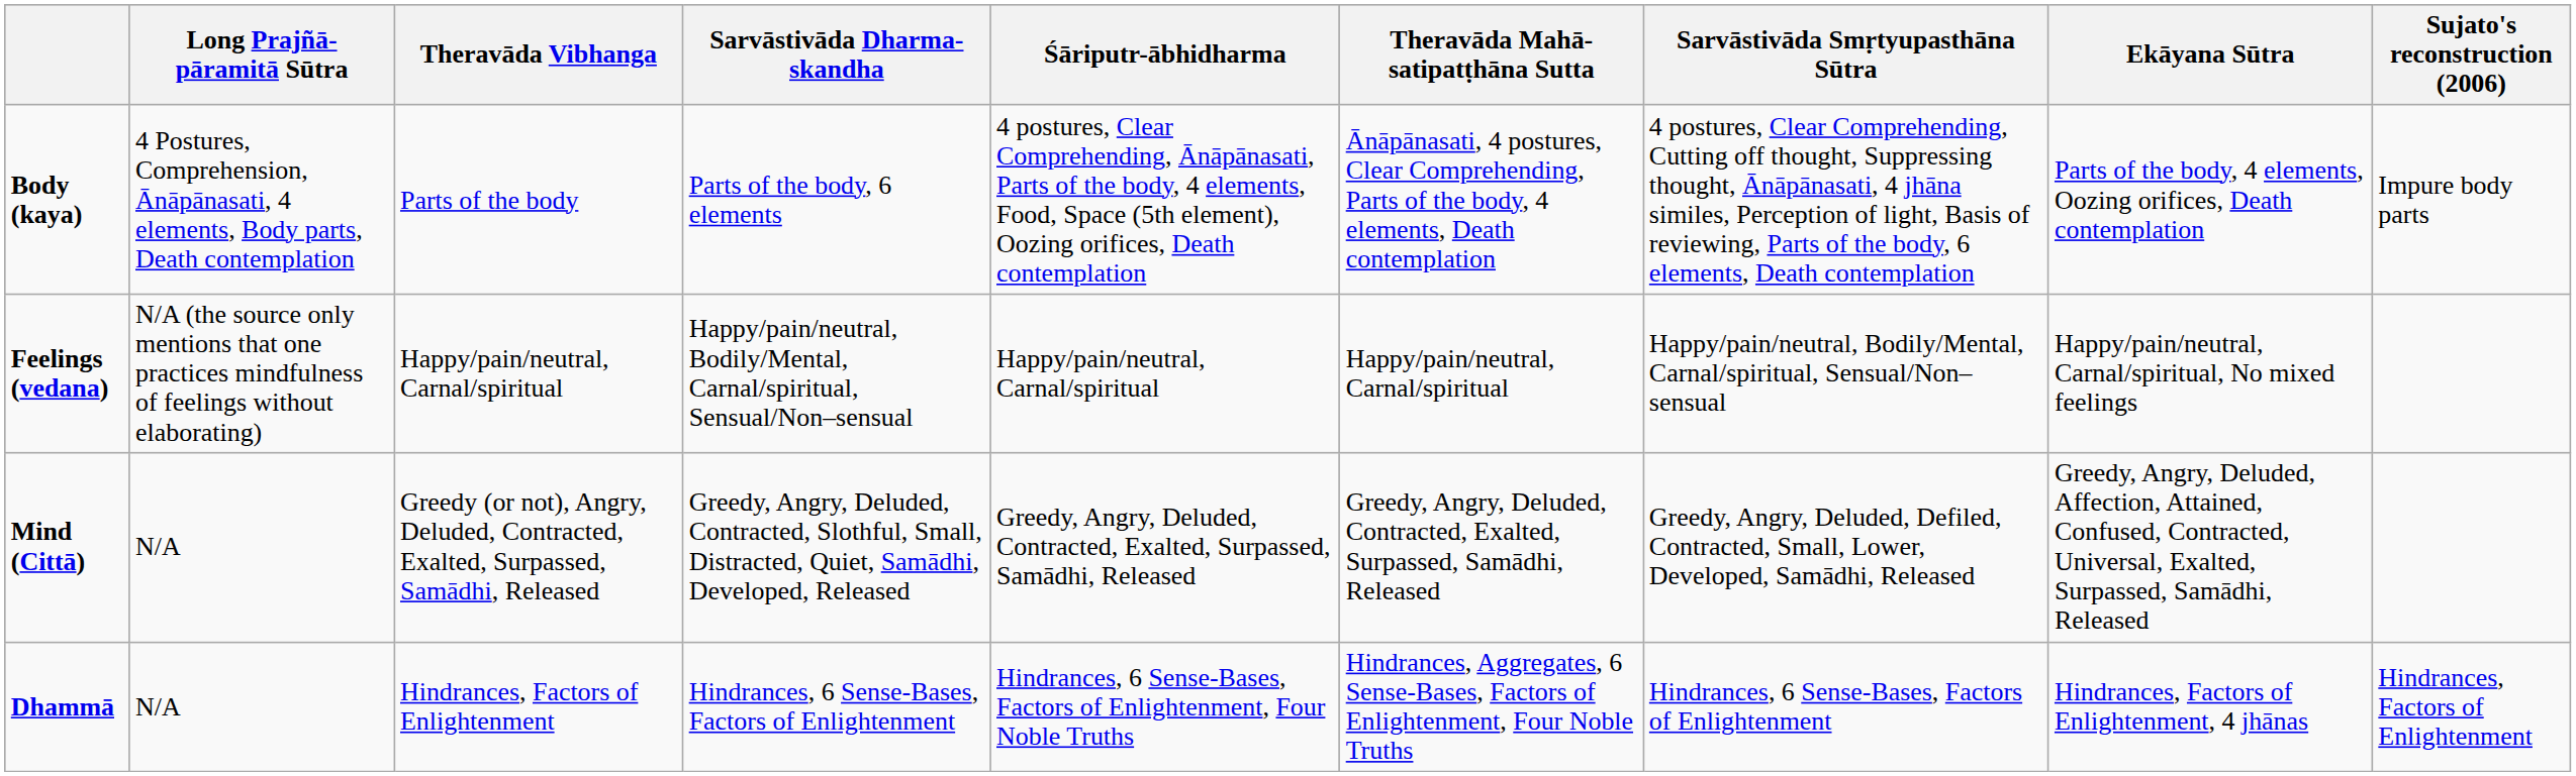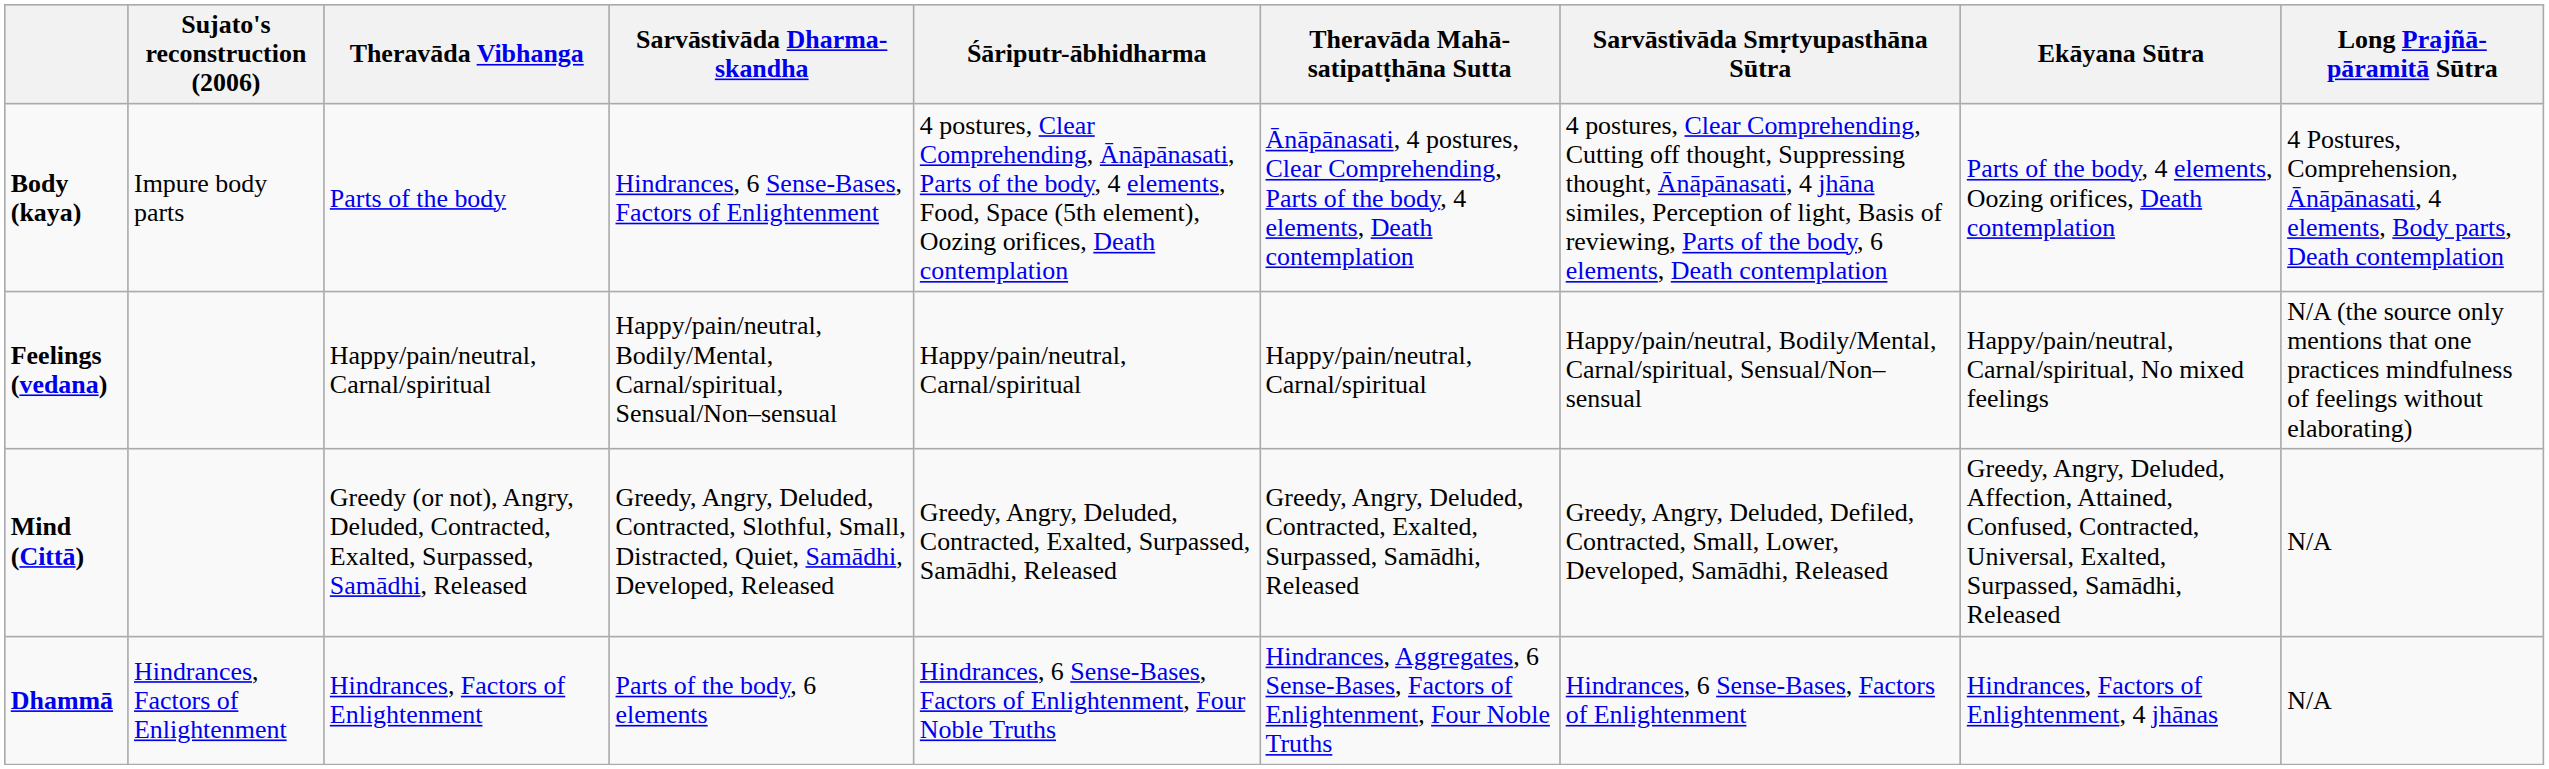 <table class="wikitable sortable">
 <tr>
 <th></th>
-<th>Long <a href='#'>Prajñā-pāramitā</a> Sūtra</th>
+<th>Sujato's reconstruction (2006)</th>
 <th>Theravāda <a href='#'>Vibhanga</a></th>
 <th>Sarvāstivāda <a href='#'>Dharma-skandha</a></th>
 <th>Śāriputr-ābhidharma</th>
 <th>Theravāda Mahā-satipatṭhāna Sutta</th>
 <th>Sarvāstivāda Smṛtyupasthāna Sūtra</th>
 <th>Ekāyana Sūtra</th>
-<th>Sujato's reconstruction (2006)</th>
+<th>Long <a href='#'>Prajñā-pāramitā</a> Sūtra</th>
 </tr>
 <tr>
 <td><strong>Body (kaya)</strong></td>
-<td>4 Postures, Comprehension, <a href='#'>Ānāpānasati</a>, 4 <a href='#'>elements</a>, <a href='#'>Body parts</a>, <a href='#'>Death contemplation</a></td>
+<td>Impure body parts</td>
 <td><a href='#'>Parts of the body</a></td>
-<td><a href='#'>Parts of the body</a>, 6 <a href='#'>elements</a></td>
+<td><a href='#'>Hindrances</a>, 6 <a href='#'>Sense-Bases</a>, <a href='#'>Factors of Enlightenment</a></td>
 <td>4 postures, <a href='#'>Clear Comprehending</a>, <a href='#'>Ānāpānasati</a>, <a href='#'>Parts of the body</a>, 4 <a href='#'>elements</a>, Food, Space (5th element), Oozing orifices, <a href='#'>Death contemplation</a></td>
 <td><a href='#'>Ānāpānasati</a>, 4 postures, <a href='#'>Clear Comprehending</a>, <a href='#'>Parts of the body</a>, 4 <a href='#'>elements</a>, <a href='#'>Death contemplation</a></td>
 <td>4 postures, <a href='#'>Clear Comprehending</a>, Cutting off thought, Suppressing thought, <a href='#'>Ānāpānasati</a>, 4 <a href='#'>jhāna</a> similes, Perception of light, Basis of reviewing, <a href='#'>Parts of the body</a>, 6 <a href='#'>elements</a>, <a href='#'>Death contemplation</a></td>
 <td><a href='#'>Parts of the body</a>, 4 <a href='#'>elements</a>, Oozing orifices, <a href='#'>Death contemplation</a></td>
-<td>Impure body parts</td>
+<td>4 Postures, Comprehension, <a href='#'>Ānāpānasati</a>, 4 <a href='#'>elements</a>, <a href='#'>Body parts</a>, <a href='#'>Death contemplation</a></td>
 </tr>
 <tr>
 <td><strong>Feelings (<a href='#'>vedana</a>)</strong></td>
-<td>N/A (the source only mentions that one practices mindfulness of feelings without elaborating)</td>
+<td></td>
 <td>Happy/pain/neutral, Carnal/spiritual</td>
 <td>Happy/pain/neutral, Bodily/Mental, Carnal/spiritual, Sensual/Non–sensual</td>
 <td>Happy/pain/neutral, Carnal/spiritual</td>
 <td>Happy/pain/neutral, Carnal/spiritual</td>
 <td>Happy/pain/neutral, Bodily/Mental, Carnal/spiritual, Sensual/Non–sensual</td>
 <td>Happy/pain/neutral, Carnal/spiritual, No mixed feelings</td>
-<td></td>
+<td>N/A (the source only mentions that one practices mindfulness of feelings without elaborating)</td>
 </tr>
 <tr>
 <td><strong>Mind (<a href='#'>Cittā</a>)</strong></td>
-<td>N/A</td>
+<td></td>
 <td>Greedy (or not), Angry, Deluded, Contracted, Exalted, Surpassed, <a href='#'>Samādhi</a>, Released</td>
 <td>Greedy, Angry, Deluded, Contracted, Slothful, Small, Distracted, Quiet, <a href='#'>Samādhi</a>, Developed, Released</td>
 <td>Greedy, Angry, Deluded, Contracted, Exalted, Surpassed, Samādhi, Released</td>
 <td>Greedy, Angry, Deluded, Contracted, Exalted, Surpassed, Samādhi, Released</td>
 <td>Greedy, Angry, Deluded, Defiled, Contracted, Small, Lower, Developed, Samādhi, Released</td>
 <td>Greedy, Angry, Deluded, Affection, Attained, Confused, Contracted, Universal, Exalted, Surpassed, Samādhi, Released</td>
-<td></td>
+<td>N/A</td>
 </tr>
 <tr>
 <td><strong><a href='#'>Dhammā</a></strong></td>
-<td>N/A</td>
 <td><a href='#'>Hindrances</a>, <a href='#'>Factors of Enlightenment</a></td>
-<td><a href='#'>Hindrances</a>, 6 <a href='#'>Sense-Bases</a>, <a href='#'>Factors of Enlightenment</a></td>
+<td><a href='#'>Hindrances</a>, <a href='#'>Factors of Enlightenment</a></td>
+<td><a href='#'>Parts of the body</a>, 6 <a href='#'>elements</a></td>
 <td><a href='#'>Hindrances</a>, 6 <a href='#'>Sense-Bases</a>, <a href='#'>Factors of Enlightenment</a>, <a href='#'>Four Noble Truths</a></td>
 <td><a href='#'>Hindrances</a>, <a href='#'>Aggregates</a>, 6 <a href='#'>Sense-Bases</a>, <a href='#'>Factors of Enlightenment</a>, <a href='#'>Four Noble Truths</a></td>
 <td><a href='#'>Hindrances</a>, 6 <a href='#'>Sense-Bases</a>, <a href='#'>Factors of Enlightenment</a></td>
 <td><a href='#'>Hindrances</a>, <a href='#'>Factors of Enlightenment</a>, 4 <a href='#'>jhānas</a></td>
-<td><a href='#'>Hindrances</a>, <a href='#'>Factors of Enlightenment</a></td>
+<td>N/A</td>
 </tr>
 </table>
